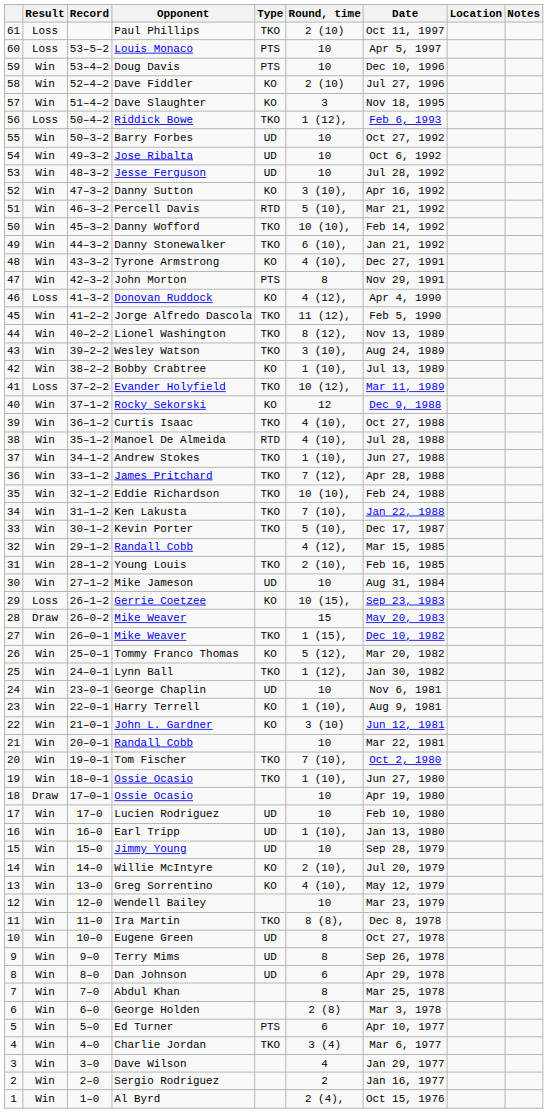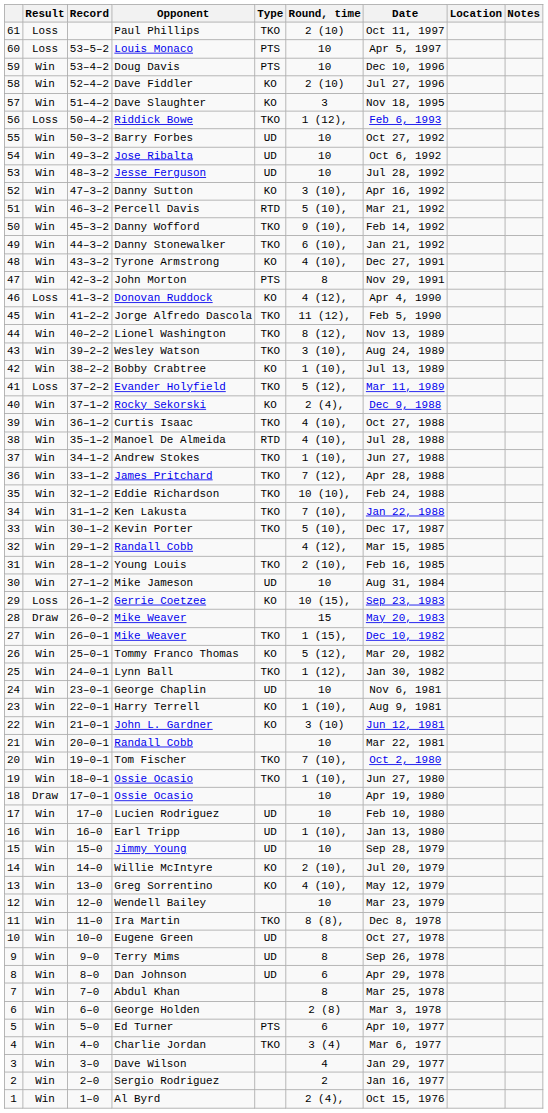 <table class="wikitable" style="text-align:center">
 <tr>
 <th></th>
 <th>Result</th>
 <th>Record</th>
 <th>Opponent</th>
 <th>Type</th>
 <th>Round, time</th>
 <th>Date</th>
 <th>Location</th>
 <th>Notes</th>
 </tr>
 <tr>
 <td>61</td>
 <td>Loss</td>
 <td></td>
 <td style="text-align:left;">Paul Phillips</td>
 <td>TKO</td>
 <td>2 (10)</td>
 <td>Oct 11, 1997</td>
 <td style="text-align:left;"></td>
 <td></td>
 </tr>
 <tr>
 <td>60</td>
 <td>Loss</td>
 <td>53–5–2</td>
 <td style="text-align:left;"><a href='#'>Louis Monaco</a></td>
 <td>PTS</td>
 <td>10</td>
 <td>Apr 5, 1997</td>
 <td style="text-align:left;"></td>
 <td></td>
 </tr>
 <tr>
 <td>59</td>
 <td>Win</td>
 <td>53–4–2</td>
 <td style="text-align:left;">Doug Davis</td>
 <td>PTS</td>
 <td>10</td>
 <td>Dec 10, 1996</td>
 <td style="text-align:left;"></td>
 <td></td>
 </tr>
 <tr>
 <td>58</td>
 <td>Win</td>
 <td>52–4–2</td>
 <td style="text-align:left;">Dave Fiddler</td>
 <td>KO</td>
 <td>2 (10)</td>
 <td>Jul 27, 1996</td>
 <td style="text-align:left;"></td>
 <td></td>
 </tr>
 <tr>
 <td>57</td>
 <td>Win</td>
 <td>51–4–2</td>
 <td style="text-align:left;">Dave Slaughter</td>
 <td>KO</td>
 <td>3</td>
 <td>Nov 18, 1995</td>
 <td style="text-align:left;"></td>
 <td></td>
 </tr>
 <tr>
 <td>56</td>
 <td>Loss</td>
 <td>50–4–2</td>
 <td style="text-align:left;"><a href='#'>Riddick Bowe</a></td>
 <td>TKO</td>
 <td>1 (12), </td>
 <td><a href='#'>Feb 6, 1993</a></td>
 <td style="text-align:left;"></td>
 <td style="text-align:left;"></td>
 </tr>
 <tr>
 <td>55</td>
 <td>Win</td>
 <td>50–3–2</td>
 <td style="text-align:left;">Barry Forbes</td>
 <td>UD</td>
 <td>10</td>
 <td>Oct 27, 1992</td>
 <td style="text-align:left;"></td>
 <td></td>
 </tr>
 <tr>
 <td>54</td>
 <td>Win</td>
 <td>49–3–2</td>
 <td style="text-align:left;"><a href='#'>Jose Ribalta</a></td>
 <td>UD</td>
 <td>10</td>
 <td>Oct 6, 1992</td>
 <td style="text-align:left;"></td>
 <td></td>
 </tr>
 <tr>
 <td>53</td>
 <td>Win</td>
 <td>48–3–2</td>
 <td style="text-align:left;"><a href='#'>Jesse Ferguson</a></td>
 <td>UD</td>
 <td>10</td>
 <td>Jul 28, 1992</td>
 <td style="text-align:left;"></td>
 <td></td>
 </tr>
 <tr>
 <td>52</td>
 <td>Win</td>
 <td>47–3–2</td>
 <td style="text-align:left;">Danny Sutton</td>
 <td>KO</td>
 <td>3 (10), </td>
 <td>Apr 16, 1992</td>
 <td style="text-align:left;"></td>
 <td></td>
 </tr>
 <tr>
 <td>51</td>
 <td>Win</td>
 <td>46–3–2</td>
 <td style="text-align:left;">Percell Davis</td>
 <td>RTD</td>
 <td>5 (10), </td>
 <td>Mar 21, 1992</td>
 <td style="text-align:left;"></td>
 <td></td>
 </tr>
 <tr>
 <td>50</td>
 <td>Win</td>
 <td>45–3–2</td>
 <td style="text-align:left;">Danny Wofford</td>
 <td>TKO</td>
-<td>10 (10), </td>
+<td>9 (10), </td>
 <td>Feb 14, 1992</td>
 <td style="text-align:left;"></td>
 <td></td>
 </tr>
 <tr>
 <td>49</td>
 <td>Win</td>
 <td>44–3–2</td>
 <td style="text-align:left;">Danny Stonewalker</td>
 <td>TKO</td>
 <td>6 (10), </td>
 <td>Jan 21, 1992</td>
 <td style="text-align:left;"></td>
 <td></td>
 </tr>
 <tr>
 <td>48</td>
 <td>Win</td>
 <td>43–3–2</td>
 <td style="text-align:left;">Tyrone Armstrong</td>
 <td>KO</td>
 <td>4 (10), </td>
 <td>Dec 27, 1991</td>
 <td style="text-align:left;"></td>
 <td></td>
 </tr>
 <tr>
 <td>47</td>
 <td>Win</td>
 <td>42–3–2</td>
 <td style="text-align:left;">John Morton</td>
 <td>PTS</td>
 <td>8</td>
 <td>Nov 29, 1991</td>
 <td style="text-align:left;"></td>
 <td></td>
 </tr>
 <tr>
 <td>46</td>
 <td>Loss</td>
 <td>41–3–2</td>
 <td style="text-align:left;"><a href='#'>Donovan Ruddock</a></td>
 <td>KO</td>
 <td>4 (12), </td>
 <td>Apr 4, 1990</td>
 <td style="text-align:left;"></td>
 <td style="text-align:left;"></td>
 </tr>
 <tr>
 <td>45</td>
 <td>Win</td>
 <td>41–2–2</td>
 <td style="text-align:left;">Jorge Alfredo Dascola</td>
 <td>TKO</td>
 <td>11 (12), </td>
 <td>Feb 5, 1990</td>
 <td style="text-align:left;"></td>
 <td style="text-align:left;"></td>
 </tr>
 <tr>
 <td>44</td>
 <td>Win</td>
 <td>40–2–2</td>
 <td style="text-align:left;">Lionel Washington</td>
 <td>TKO</td>
 <td>8 (12), </td>
 <td>Nov 13, 1989</td>
 <td style="text-align:left;"></td>
 <td style="text-align:left;"></td>
 </tr>
 <tr>
 <td>43</td>
 <td>Win</td>
 <td>39–2–2</td>
 <td style="text-align:left;">Wesley Watson</td>
 <td>TKO</td>
 <td>3 (10), </td>
 <td>Aug 24, 1989</td>
 <td style="text-align:left;"></td>
 <td></td>
 </tr>
 <tr>
 <td>42</td>
 <td>Win</td>
 <td>38–2–2</td>
 <td style="text-align:left;">Bobby Crabtree</td>
 <td>KO</td>
 <td>1 (10), </td>
 <td>Jul 13, 1989</td>
 <td style="text-align:left;"></td>
 <td></td>
 </tr>
 <tr>
 <td>41</td>
 <td>Loss</td>
 <td>37–2–2</td>
 <td style="text-align:left;"><a href='#'>Evander Holyfield</a></td>
 <td>TKO</td>
-<td>10 (12), </td>
+<td>5 (12), </td>
 <td><a href='#'>Mar 11, 1989</a></td>
 <td style="text-align:left;"></td>
 <td style="text-align:left;"></td>
 </tr>
 <tr>
 <td>40</td>
 <td>Win</td>
 <td>37–1–2</td>
 <td style="text-align:left;"><a href='#'>Rocky Sekorski</a></td>
 <td>KO</td>
-<td>12</td>
+<td>2 (4), </td>
 <td><a href='#'>Dec 9, 1988</a></td>
 <td style="text-align:left;"></td>
 <td style="text-align:left;"></td>
 </tr>
 <tr>
 <td>39</td>
 <td>Win</td>
 <td>36–1–2</td>
 <td style="text-align:left;">Curtis Isaac</td>
 <td>TKO</td>
 <td>4 (10), </td>
 <td>Oct 27, 1988</td>
 <td style="text-align:left;"></td>
 <td></td>
 </tr>
 <tr>
 <td>38</td>
 <td>Win</td>
 <td>35–1–2</td>
 <td style="text-align:left;">Manoel De Almeida</td>
 <td>RTD</td>
 <td>4 (10), </td>
 <td>Jul 28, 1988</td>
 <td style="text-align:left;"></td>
 <td></td>
 </tr>
 <tr>
 <td>37</td>
 <td>Win</td>
 <td>34–1–2</td>
 <td style="text-align:left;">Andrew Stokes</td>
 <td>TKO</td>
 <td>1 (10), </td>
 <td>Jun 27, 1988</td>
 <td style="text-align:left;"></td>
 <td></td>
 </tr>
 <tr>
 <td>36</td>
 <td>Win</td>
 <td>33–1–2</td>
 <td style="text-align:left;"><a href='#'>James Pritchard</a></td>
 <td>TKO</td>
 <td>7 (12), </td>
 <td>Apr 28, 1988</td>
 <td style="text-align:left;"></td>
 <td style="text-align:left;"></td>
 </tr>
 <tr>
 <td>35</td>
 <td>Win</td>
 <td>32–1–2</td>
 <td style="text-align:left;">Eddie Richardson</td>
 <td>TKO</td>
 <td>10 (10), </td>
 <td>Feb 24, 1988</td>
 <td style="text-align:left;"></td>
 <td></td>
 </tr>
 <tr>
 <td>34</td>
 <td>Win</td>
 <td>31–1–2</td>
 <td style="text-align:left;">Ken Lakusta</td>
 <td>TKO</td>
 <td>7 (10), </td>
 <td><a href='#'>Jan 22, 1988</a></td>
 <td style="text-align:left;"></td>
 <td></td>
 </tr>
 <tr>
 <td>33</td>
 <td>Win</td>
 <td>30–1–2</td>
 <td style="text-align:left;">Kevin Porter</td>
 <td>TKO</td>
 <td>5 (10), </td>
 <td>Dec 17, 1987</td>
 <td style="text-align:left;"></td>
 <td></td>
 </tr>
 <tr>
 <td>32</td>
 <td>Win</td>
 <td>29–1–2</td>
 <td style="text-align:left;"><a href='#'>Randall Cobb</a></td>
 <td></td>
 <td>4 (12), </td>
 <td>Mar 15, 1985</td>
 <td style="text-align:left;"></td>
 <td style="text-align:left;"></td>
 </tr>
 <tr>
 <td>31</td>
 <td>Win</td>
 <td>28–1–2</td>
 <td style="text-align:left;">Young Louis</td>
 <td>TKO</td>
 <td>2 (10), </td>
 <td>Feb 16, 1985</td>
 <td style="text-align:left;"></td>
 <td></td>
 </tr>
 <tr>
 <td>30</td>
 <td>Win</td>
 <td>27–1–2</td>
 <td style="text-align:left;">Mike Jameson</td>
 <td>UD</td>
 <td>10</td>
 <td>Aug 31, 1984</td>
 <td style="text-align:left;"></td>
 <td></td>
 </tr>
 <tr>
 <td>29</td>
 <td>Loss</td>
 <td>26–1–2</td>
 <td style="text-align:left;"><a href='#'>Gerrie Coetzee</a></td>
 <td>KO</td>
 <td>10 (15), </td>
 <td><a href='#'>Sep 23, 1983</a></td>
 <td style="text-align:left;"></td>
 <td style="text-align:left;"></td>
 </tr>
 <tr>
 <td>28</td>
 <td>Draw</td>
 <td>26–0–2</td>
 <td style="text-align:left;"><a href='#'>Mike Weaver</a></td>
 <td></td>
 <td>15</td>
 <td><a href='#'>May 20, 1983</a></td>
 <td style="text-align:left;"></td>
 <td style="text-align:left;"></td>
 </tr>
 <tr>
 <td>27</td>
 <td>Win</td>
 <td>26–0–1</td>
 <td style="text-align:left;"><a href='#'>Mike Weaver</a></td>
 <td>TKO</td>
 <td>1 (15), </td>
 <td><a href='#'>Dec 10, 1982</a></td>
 <td style="text-align:left;"></td>
 <td style="text-align:left;"></td>
 </tr>
 <tr>
 <td>26</td>
 <td>Win</td>
 <td>25–0–1</td>
 <td style="text-align:left;">Tommy Franco Thomas</td>
 <td>KO</td>
 <td>5 (12), </td>
 <td>Mar 20, 1982</td>
 <td style="text-align:left;"></td>
 <td style="text-align:left;"></td>
 </tr>
 <tr>
 <td>25</td>
 <td>Win</td>
 <td>24–0–1</td>
 <td style="text-align:left;">Lynn Ball</td>
 <td>TKO</td>
 <td>1 (12), </td>
 <td>Jan 30, 1982</td>
 <td style="text-align:left;"></td>
 <td style="text-align:left;"></td>
 </tr>
 <tr>
 <td>24</td>
 <td>Win</td>
 <td>23–0–1</td>
 <td style="text-align:left;">George Chaplin</td>
 <td>UD</td>
 <td>10</td>
 <td>Nov 6, 1981</td>
 <td style="text-align:left;"></td>
 <td></td>
 </tr>
 <tr>
 <td>23</td>
 <td>Win</td>
 <td>22–0–1</td>
 <td style="text-align:left;">Harry Terrell</td>
 <td>KO</td>
 <td>1 (10), </td>
 <td>Aug 9, 1981</td>
 <td style="text-align:left;"></td>
 <td></td>
 </tr>
 <tr>
 <td>22</td>
 <td>Win</td>
 <td>21–0–1</td>
 <td style="text-align:left;"><a href='#'>John L. Gardner</a></td>
 <td>KO</td>
 <td>3 (10)</td>
 <td><a href='#'>Jun 12, 1981</a></td>
 <td style="text-align:left;"></td>
 <td></td>
 </tr>
 <tr>
 <td>21</td>
 <td>Win</td>
 <td>20–0–1</td>
 <td style="text-align:left;"><a href='#'>Randall Cobb</a></td>
 <td></td>
 <td>10</td>
 <td>Mar 22, 1981</td>
 <td style="text-align:left;"></td>
 <td></td>
 </tr>
 <tr>
 <td>20</td>
 <td>Win</td>
 <td>19–0–1</td>
 <td style="text-align:left;">Tom Fischer</td>
 <td>TKO</td>
 <td>7 (10), </td>
 <td><a href='#'>Oct 2, 1980</a></td>
 <td style="text-align:left;"></td>
 <td></td>
 </tr>
 <tr>
 <td>19</td>
 <td>Win</td>
 <td>18–0–1</td>
 <td style="text-align:left;"><a href='#'>Ossie Ocasio</a></td>
 <td>TKO</td>
 <td>1 (10), </td>
 <td>Jun 27, 1980</td>
 <td style="text-align:left;"></td>
 <td></td>
 </tr>
 <tr>
 <td>18</td>
 <td>Draw</td>
 <td>17–0–1</td>
 <td style="text-align:left;"><a href='#'>Ossie Ocasio</a></td>
 <td></td>
 <td>10</td>
 <td>Apr 19, 1980</td>
 <td style="text-align:left;"></td>
 <td></td>
 </tr>
 <tr>
 <td>17</td>
 <td>Win</td>
 <td>17–0</td>
 <td style="text-align:left;">Lucien Rodriguez</td>
 <td>UD</td>
 <td>10</td>
 <td>Feb 10, 1980</td>
 <td style="text-align:left;"></td>
 <td></td>
 </tr>
 <tr>
 <td>16</td>
 <td>Win</td>
 <td>16–0</td>
 <td style="text-align:left;">Earl Tripp</td>
 <td>UD</td>
 <td>1 (10), </td>
 <td>Jan 13, 1980</td>
 <td style="text-align:left;"></td>
 <td></td>
 </tr>
 <tr>
 <td>15</td>
 <td>Win</td>
 <td>15–0</td>
 <td style="text-align:left;"><a href='#'>Jimmy Young</a></td>
 <td>UD</td>
 <td>10</td>
 <td>Sep 28, 1979</td>
 <td style="text-align:left;"></td>
 <td></td>
 </tr>
 <tr>
 <td>14</td>
 <td>Win</td>
 <td>14–0</td>
 <td style="text-align:left;">Willie McIntyre</td>
 <td>KO</td>
 <td>2 (10), </td>
 <td>Jul 20, 1979</td>
 <td style="text-align:left;"></td>
 <td></td>
 </tr>
 <tr>
 <td>13</td>
 <td>Win</td>
 <td>13–0</td>
 <td style="text-align:left;">Greg Sorrentino</td>
 <td>KO</td>
 <td>4 (10), </td>
 <td>May 12, 1979</td>
 <td style="text-align:left;"></td>
 <td></td>
 </tr>
 <tr>
 <td>12</td>
 <td>Win</td>
 <td>12–0</td>
 <td style="text-align:left;">Wendell Bailey</td>
 <td></td>
 <td>10</td>
 <td>Mar 23, 1979</td>
 <td style="text-align:left;"></td>
 <td></td>
 </tr>
 <tr>
 <td>11</td>
 <td>Win</td>
 <td>11–0</td>
 <td style="text-align:left;">Ira Martin</td>
 <td>TKO</td>
 <td>8 (8), </td>
 <td>Dec 8, 1978</td>
 <td style="text-align:left;"></td>
 <td></td>
 </tr>
 <tr>
 <td>10</td>
 <td>Win</td>
 <td>10–0</td>
 <td style="text-align:left;">Eugene Green</td>
 <td>UD</td>
 <td>8</td>
 <td>Oct 27, 1978</td>
 <td style="text-align:left;"></td>
 <td></td>
 </tr>
 <tr>
 <td>9</td>
 <td>Win</td>
 <td>9–0</td>
 <td style="text-align:left;">Terry Mims</td>
 <td>UD</td>
 <td>8</td>
 <td>Sep 26, 1978</td>
 <td style="text-align:left;"></td>
 <td></td>
 </tr>
 <tr>
 <td>8</td>
 <td>Win</td>
 <td>8–0</td>
 <td style="text-align:left;">Dan Johnson</td>
 <td>UD</td>
 <td>6</td>
 <td>Apr 29, 1978</td>
 <td style="text-align:left;"></td>
 <td></td>
 </tr>
 <tr>
 <td>7</td>
 <td>Win</td>
 <td>7–0</td>
 <td style="text-align:left;">Abdul Khan</td>
 <td></td>
 <td>8</td>
 <td>Mar 25, 1978</td>
 <td style="text-align:left;"></td>
 <td></td>
 </tr>
 <tr>
 <td>6</td>
 <td>Win</td>
 <td>6–0</td>
 <td style="text-align:left;">George Holden</td>
 <td></td>
 <td>2 (8)</td>
 <td>Mar 3, 1978</td>
 <td style="text-align:left;"></td>
 <td></td>
 </tr>
 <tr>
 <td>5</td>
 <td>Win</td>
 <td>5–0</td>
 <td style="text-align:left;">Ed Turner</td>
 <td>PTS</td>
 <td>6</td>
 <td>Apr 10, 1977</td>
 <td style="text-align:left;"></td>
 <td></td>
 </tr>
 <tr>
 <td>4</td>
 <td>Win</td>
 <td>4–0</td>
 <td style="text-align:left;">Charlie Jordan</td>
 <td>TKO</td>
 <td>3 (4)</td>
 <td>Mar 6, 1977</td>
 <td style="text-align:left;"></td>
 <td></td>
 </tr>
 <tr>
 <td>3</td>
 <td>Win</td>
 <td>3–0</td>
 <td style="text-align:left;">Dave Wilson</td>
 <td></td>
 <td>4</td>
 <td>Jan 29, 1977</td>
 <td style="text-align:left;"></td>
 <td></td>
 </tr>
 <tr>
 <td>2</td>
 <td>Win</td>
 <td>2–0</td>
 <td style="text-align:left;">Sergio Rodriguez</td>
 <td></td>
 <td>2</td>
 <td>Jan 16, 1977</td>
 <td style="text-align:left;"></td>
 <td></td>
 </tr>
 <tr>
 <td>1</td>
 <td>Win</td>
 <td>1–0</td>
 <td style="text-align:left;">Al Byrd</td>
 <td></td>
 <td>2 (4), </td>
 <td>Oct 15, 1976</td>
 <td style="text-align:left;"></td>
 <td></td>
 </tr>
 </table>
